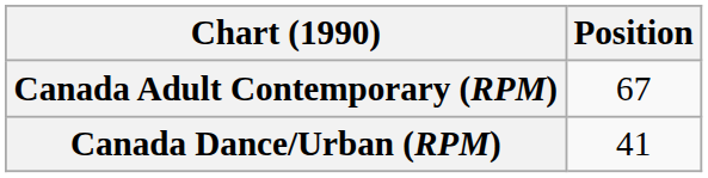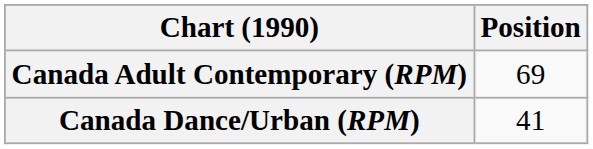 <table class="wikitable sortable plainrowheaders" style="text-align:center">
 <tr>
 <th scope="col">Chart (1990)</th>
 <th scope="col">Position</th>
 </tr>
 <tr>
 <th scope="row">Canada Adult Contemporary (<em>RPM</em>)</th>
-<td>67</td>
+<td>69</td>
 </tr>
 <tr>
 <th scope="row">Canada Dance/Urban (<em>RPM</em>)</th>
 <td>41</td>
 </tr>
 </table>
